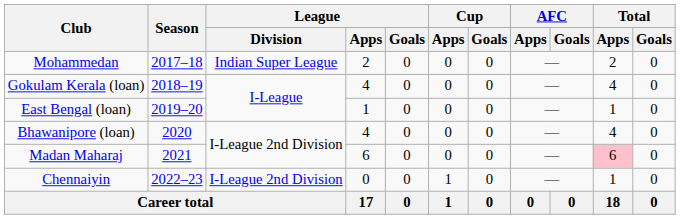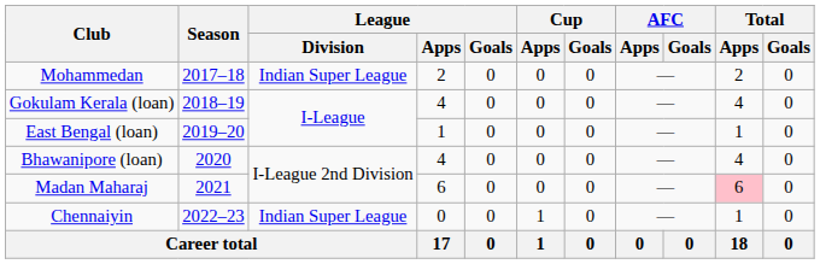 <table class="wikitable" style="text-align: center;">
 <tr>
 <th rowspan="2">Club</th>
 <th rowspan="2">Season</th>
 <th colspan="3">League</th>
 <th colspan="2">Cup</th>
 <th colspan="2"><a href='#'>AFC</a></th>
 <th colspan="2">Total</th>
 </tr>
 <tr>
 <th>Division</th>
 <th>Apps</th>
 <th>Goals</th>
 <th>Apps</th>
 <th>Goals</th>
 <th>Apps</th>
 <th>Goals</th>
 <th>Apps</th>
 <th>Goals</th>
 </tr>
 <tr>
 <td rowspan="1"><a href='#'>Mohammedan</a></td>
 <td><a href='#'>2017–18</a></td>
 <td rowspan="1"><a href='#'>Indian Super League</a></td>
 <td>2</td>
 <td>0</td>
 <td>0</td>
 <td>0</td>
 <td colspan="2">—</td>
 <td>2</td>
 <td>0</td>
 </tr>
 <tr>
 <td rowspan="1"><a href='#'>Gokulam Kerala</a> (loan)</td>
 <td><a href='#'>2018–19</a></td>
 <td rowspan="2"><a href='#'>I-League</a></td>
 <td>4</td>
 <td>0</td>
 <td>0</td>
 <td>0</td>
 <td colspan="2">—</td>
 <td>4</td>
 <td>0</td>
 </tr>
 <tr>
 <td rowspan="1"><a href='#'>East Bengal</a> (loan)</td>
 <td><a href='#'>2019–20</a></td>
 <td>1</td>
 <td>0</td>
 <td>0</td>
 <td>0</td>
 <td colspan="2">—</td>
 <td>1</td>
 <td>0</td>
 </tr>
 <tr>
 <td rowspan="1"><a href='#'>Bhawanipore</a> (loan)</td>
 <td><a href='#'>2020</a></td>
 <td rowspan="2">I-League 2nd Division</td>
 <td>4</td>
 <td>0</td>
 <td>0</td>
 <td>0</td>
 <td colspan="2">—</td>
 <td>4</td>
 <td>0</td>
 </tr>
 <tr>
 <td rowspan="1"><a href='#'>Madan Maharaj</a></td>
 <td><a href='#'>2021</a></td>
 <td>6</td>
 <td>0</td>
 <td>0</td>
 <td>0</td>
 <td colspan="2">—</td>
 <td style="background: pink;">6</td>
 <td>0</td>
 </tr>
 <tr>
 <td rowspan="1"><a href='#'>Chennaiyin</a></td>
 <td><a href='#'>2022–23</a></td>
-<td rowspan="1"><a href='#'>I-League 2nd Division</a></td>
+<td rowspan="1"><a href='#'>Indian Super League</a></td>
 <td>0</td>
 <td>0</td>
 <td>1</td>
 <td>0</td>
 <td colspan="2">—</td>
 <td>1</td>
 <td>0</td>
 </tr>
 <tr>
 <th colspan="3">Career total</th>
 <th>17</th>
 <th>0</th>
 <th>1</th>
 <th>0</th>
 <th>0</th>
 <th>0</th>
 <th>18</th>
 <th>0</th>
 </tr>
 </table>
